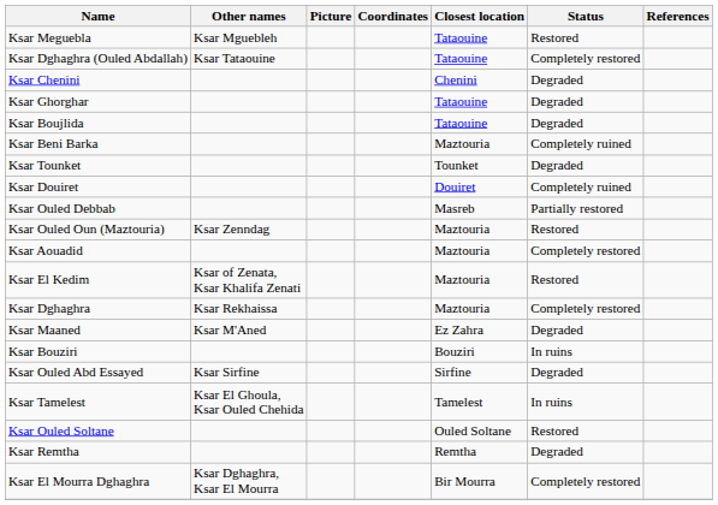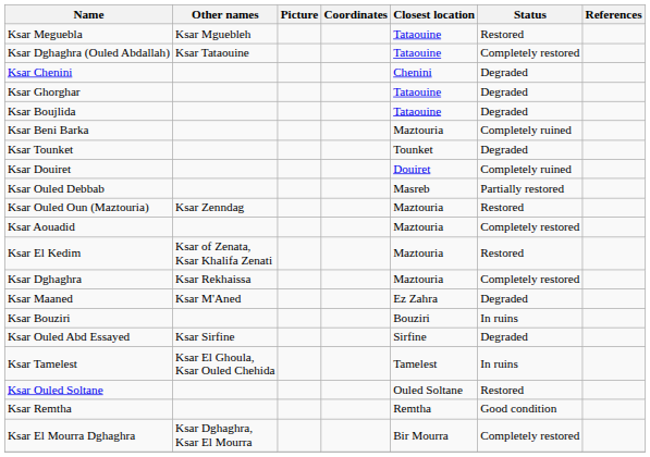 <table class="wikitable sortable">
 <tr>
 <th>Name</th>
 <th>Other names</th>
 <th>Picture</th>
 <th>Coordinates</th>
 <th>Closest location</th>
 <th>Status</th>
 <th>References</th>
 </tr>
 <tr>
 <td>Ksar Meguebla</td>
 <td>Ksar Mguebleh</td>
 <td align=center></td>
 <td></td>
 <td><a href='#'>Tataouine</a></td>
 <td>Restored</td>
 <td></td>
 </tr>
 <tr>
 <td>Ksar Dghaghra (Ouled Abdallah)</td>
 <td>Ksar Tataouine</td>
 <td align=center></td>
 <td></td>
 <td><a href='#'>Tataouine</a></td>
 <td>Completely restored</td>
 <td></td>
 </tr>
 <tr>
 <td><a href='#'>Ksar Chenini</a></td>
 <td></td>
 <td align=center></td>
 <td></td>
 <td><a href='#'>Chenini</a></td>
 <td>Degraded</td>
 <td></td>
 </tr>
 <tr>
 <td>Ksar Ghorghar</td>
 <td></td>
 <td align=center></td>
 <td></td>
 <td><a href='#'>Tataouine</a></td>
 <td>Degraded</td>
 <td></td>
 </tr>
 <tr>
 <td>Ksar Boujlida</td>
 <td></td>
 <td align=center></td>
 <td></td>
 <td><a href='#'>Tataouine</a></td>
 <td>Degraded</td>
 <td></td>
 </tr>
 <tr>
 <td>Ksar Beni Barka</td>
 <td></td>
 <td align=center></td>
 <td></td>
 <td>Maztouria</td>
 <td>Completely ruined</td>
 <td></td>
 </tr>
 <tr>
 <td>Ksar Tounket</td>
 <td></td>
 <td align=center></td>
 <td></td>
 <td>Tounket</td>
 <td>Degraded</td>
 <td></td>
 </tr>
 <tr>
 <td>Ksar Douiret</td>
 <td></td>
 <td align=center></td>
 <td></td>
 <td><a href='#'>Douiret</a></td>
 <td>Completely ruined</td>
 <td></td>
 </tr>
 <tr>
 <td>Ksar Ouled Debbab</td>
 <td></td>
 <td align=center></td>
 <td></td>
 <td>Masreb</td>
 <td>Partially restored</td>
 <td></td>
 </tr>
 <tr>
 <td>Ksar Ouled Oun (Maztouria)</td>
 <td>Ksar Zenndag</td>
 <td align=center></td>
 <td></td>
 <td>Maztouria</td>
 <td>Restored</td>
 <td></td>
 </tr>
 <tr>
 <td>Ksar Aouadid</td>
 <td></td>
 <td align=center></td>
 <td></td>
 <td>Maztouria</td>
 <td>Completely restored</td>
 <td></td>
 </tr>
 <tr>
 <td>Ksar El Kedim</td>
 <td>Ksar of Zenata,<br>Ksar Khalifa Zenati</td>
 <td align=center></td>
 <td></td>
 <td>Maztouria</td>
 <td>Restored</td>
 <td></td>
 </tr>
 <tr>
 <td>Ksar Dghaghra</td>
 <td>Ksar Rekhaissa</td>
 <td align=center></td>
 <td></td>
 <td>Maztouria</td>
 <td>Completely restored</td>
 <td></td>
 </tr>
 <tr>
 <td>Ksar Maaned</td>
 <td>Ksar M'Aned</td>
 <td align=center></td>
 <td></td>
 <td>Ez Zahra</td>
 <td>Degraded</td>
 <td></td>
 </tr>
 <tr>
 <td>Ksar Bouziri</td>
 <td></td>
 <td align=center></td>
 <td></td>
 <td>Bouziri</td>
 <td>In ruins</td>
 <td></td>
 </tr>
 <tr>
 <td>Ksar Ouled Abd Essayed</td>
 <td>Ksar Sirfine</td>
 <td align=center></td>
 <td></td>
 <td>Sirfine</td>
 <td>Degraded</td>
 <td></td>
 </tr>
 <tr>
 <td>Ksar Tamelest</td>
 <td>Ksar El Ghoula,<br>Ksar Ouled Chehida</td>
 <td align=center></td>
 <td></td>
 <td>Tamelest</td>
 <td>In ruins</td>
 <td></td>
 </tr>
 <tr>
 <td><a href='#'>Ksar Ouled Soltane</a></td>
 <td></td>
 <td align=center></td>
 <td></td>
 <td>Ouled Soltane</td>
 <td>Restored</td>
 <td></td>
 </tr>
 <tr>
 <td>Ksar Remtha</td>
 <td></td>
 <td align=center></td>
 <td></td>
 <td>Remtha</td>
-<td>Degraded</td>
+<td>Good condition</td>
 <td></td>
 </tr>
 <tr>
 <td>Ksar El Mourra Dghaghra</td>
 <td>Ksar Dghaghra,<br>Ksar El Mourra</td>
 <td align=center></td>
 <td></td>
 <td>Bir Mourra</td>
 <td>Completely restored</td>
 <td></td>
 </tr>
 <tr>
 </tr>
 </table>
